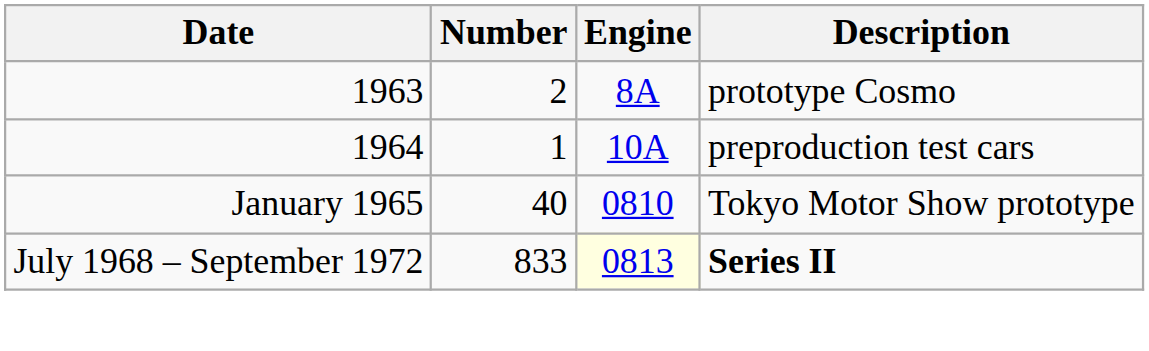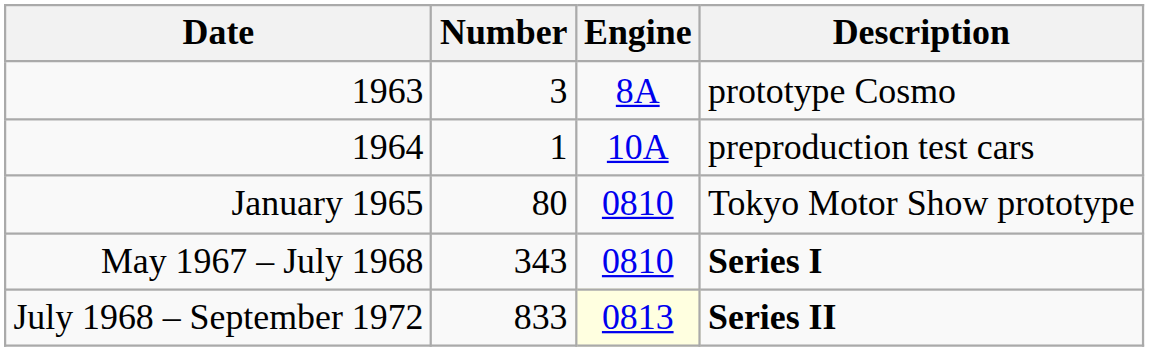 <table class=wikitable>
 <tr>
 <th>Date</th>
 <th>Number</th>
 <th>Engine</th>
 <th>Description</th>
 </tr>
 <tr>
 <td align=right>1963</td>
-<td align=right>2</td>
+<td align=right>3</td>
 <td align=center><a href='#'>8A</a></td>
 <td>prototype Cosmo</td>
 </tr>
 <tr>
 <td align=right>1964</td>
 <td align=right>1</td>
 <td align=center><a href='#'>10A</a></td>
 <td>preproduction test cars</td>
 </tr>
 <tr>
 <td align=right>January 1965</td>
-<td align=right>40</td>
+<td align=right>80</td>
 <td align=center><a href='#'>0810</a></td>
 <td>Tokyo Motor Show prototype</td>
+</tr>
+<tr>
+<td align=right>May 1967 – July 1968</td>
+<td align=right>343</td>
+<td align=center><a href='#'>0810</a></td>
+<td><strong>Series I</strong></td>
 </tr>
 <tr>
 <td align=right>July 1968 – September 1972</td>
 <td align=right>833</td>
 <td align=center style="background: lightyellow;"><a href='#'>0813</a></td>
 <td><strong>Series II</strong></td>
 </tr>
 </table>
